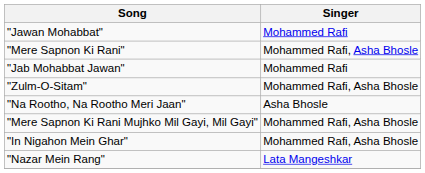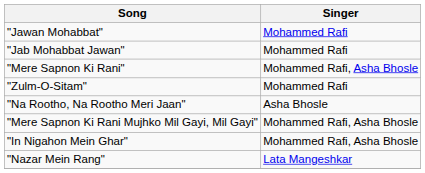 <table class="wikitable">
 <tr>
 <th>Song</th>
 <th>Singer</th>
 </tr>
 <tr>
 <td>"Jawan Mohabbat"</td>
 <td><a href='#'>Mohammed Rafi</a></td>
 </tr>
 <tr>
+<td>"Jab Mohabbat Jawan"</td>
+<td>Mohammed Rafi</td>
+</tr>
+<tr>
 <td>"Mere Sapnon Ki Rani"</td>
 <td>Mohammed Rafi, <a href='#'>Asha Bhosle</a></td>
 </tr>
 <tr>
-<td>"Jab Mohabbat Jawan"</td>
+<td>"Zulm-O-Sitam"</td>
 <td>Mohammed Rafi</td>
-</tr>
-<tr>
-<td>"Zulm-O-Sitam"</td>
-<td>Mohammed Rafi, Asha Bhosle</td>
 </tr>
 <tr>
 <td>"Na Rootho, Na Rootho Meri Jaan"</td>
 <td>Asha Bhosle</td>
 </tr>
 <tr>
 <td>"Mere Sapnon Ki Rani Mujhko Mil Gayi, Mil Gayi"</td>
 <td>Mohammed Rafi, Asha Bhosle</td>
 </tr>
 <tr>
 <td>"In Nigahon Mein Ghar"</td>
 <td>Mohammed Rafi, Asha Bhosle</td>
 </tr>
 <tr>
 <td>"Nazar Mein Rang"</td>
 <td><a href='#'>Lata Mangeshkar</a></td>
 </tr>
 <tr>
 </tr>
 </table>
